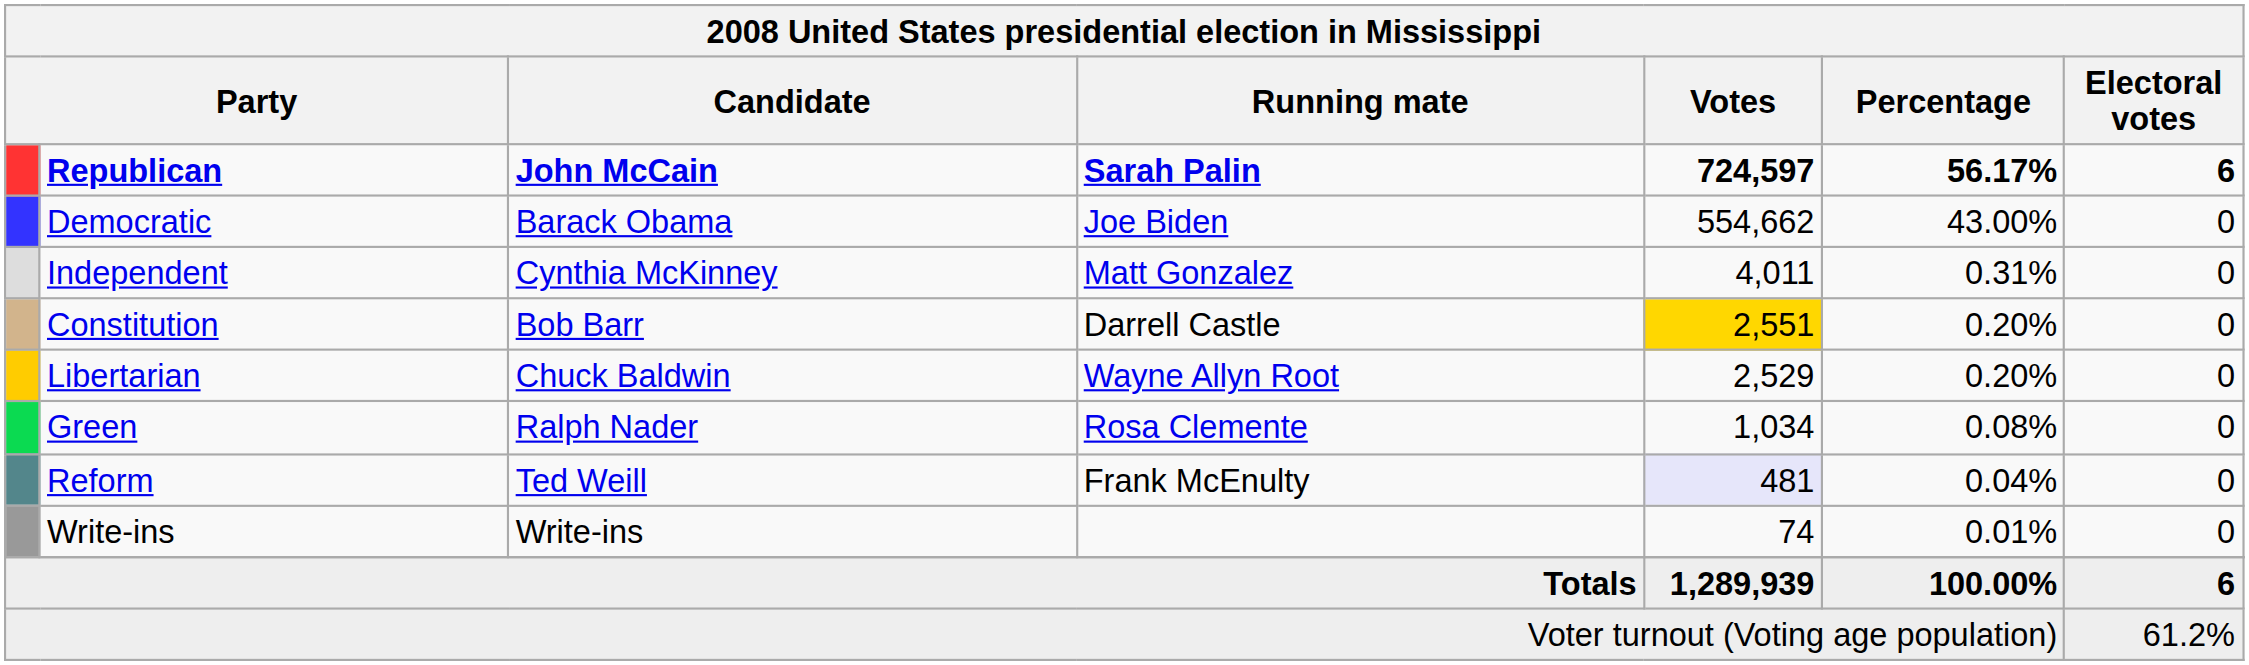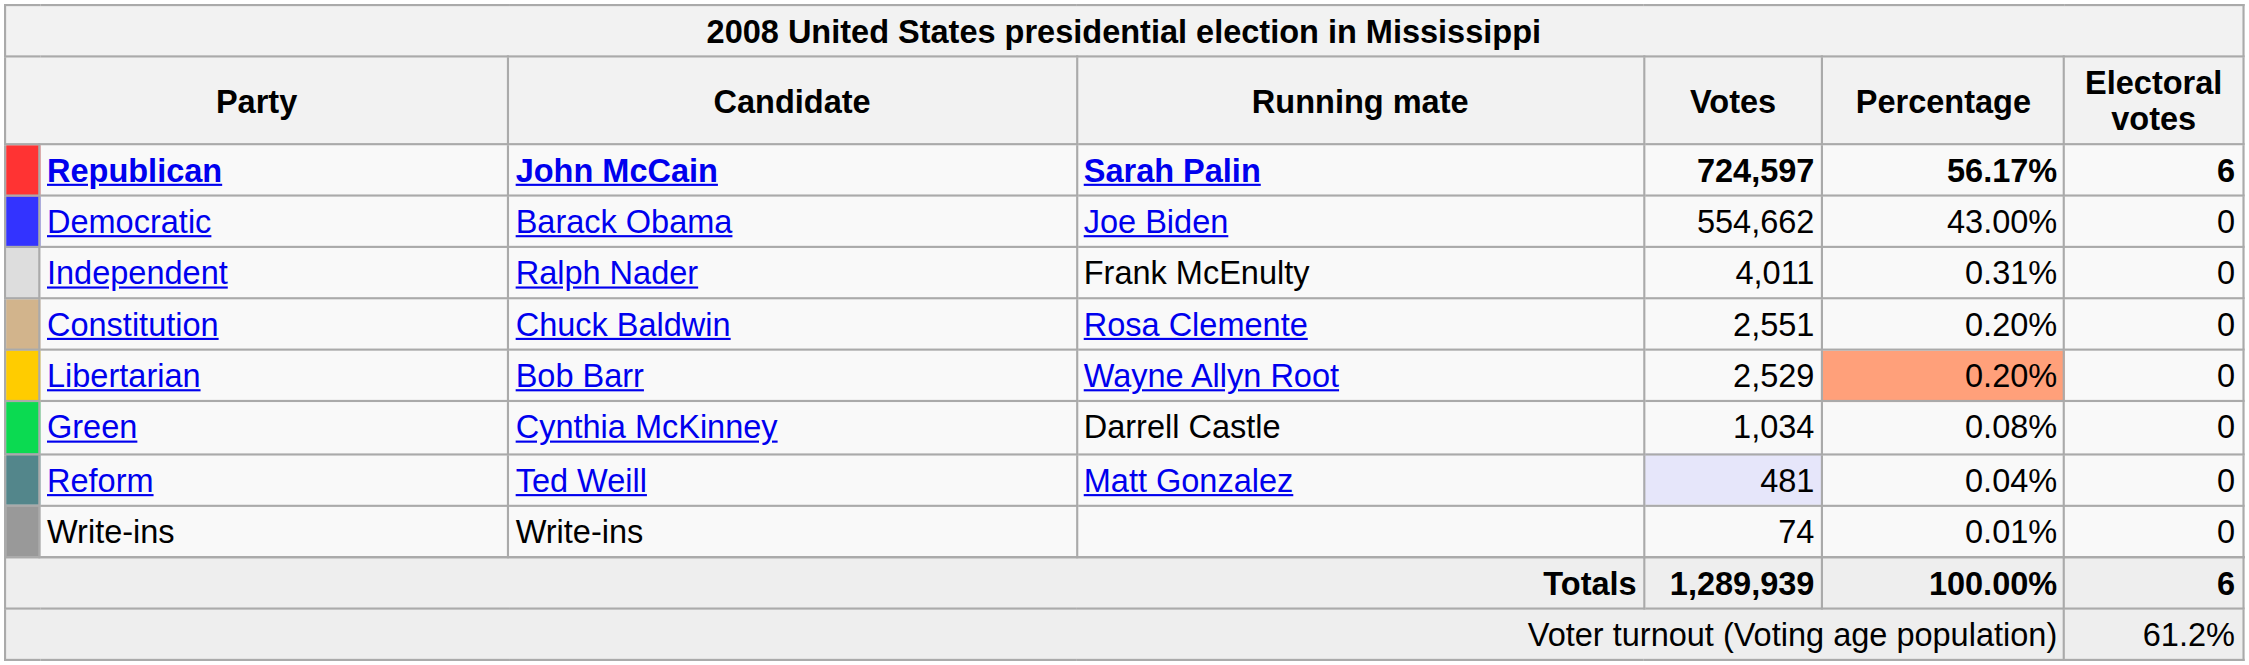 <table class="wikitable" style="font-size: 95%;">
 <tr>
 <th colspan="7">2008 United States presidential election in Mississippi</th>
 </tr>
 <tr>
 <th colspan="2" style="width: 15em">Party</th>
 <th style="width: 17em">Candidate</th>
 <th style="width: 17em">Running mate</th>
 <th style="width: 5em">Votes</th>
 <th style="width: 7em">Percentage</th>
 <th style="width: 5em">Electoral votes</th>
 </tr>
 <tr>
 <th style="background-color:#FF3333; width: 3px"></th>
 <td style="width: 130px"><strong><a href='#'>Republican</a></strong></td>
 <td><strong><a href='#'>John McCain</a></strong></td>
 <td><strong><a href='#'>Sarah Palin</a></strong></td>
 <td align="right"><strong>724,597</strong></td>
 <td align="right"><strong>56.17%</strong></td>
 <td align="right"><strong>6</strong></td>
 </tr>
 <tr>
 <th style="background-color:#3333FF; width: 3px"></th>
 <td style="width: 130px"><a href='#'>Democratic</a></td>
 <td><a href='#'>Barack Obama</a></td>
 <td><a href='#'>Joe Biden</a></td>
 <td align="right">554,662</td>
 <td align="right">43.00%</td>
 <td align="right">0</td>
 </tr>
 <tr>
 <th style="background-color:#DDDDDD; width: 3px"></th>
 <td style="width: 130px"><a href='#'>Independent</a></td>
-<td><a href='#'>Cynthia McKinney</a></td>
-<td><a href='#'>Matt Gonzalez</a></td>
+<td><a href='#'>Ralph Nader</a></td>
+<td>Frank McEnulty</td>
 <td align="right">4,011</td>
 <td align="right">0.31%</td>
 <td align="right">0</td>
 </tr>
 <tr>
 <th style="background-color:#D2B48C; width: 3px"></th>
 <td style="width: 130px"><a href='#'>Constitution</a></td>
-<td><a href='#'>Bob Barr</a></td>
-<td>Darrell Castle</td>
-<td align="right" style="background: gold;">2,551</td>
+<td><a href='#'>Chuck Baldwin</a></td>
+<td><a href='#'>Rosa Clemente</a></td>
+<td align="right">2,551</td>
 <td align="right">0.20%</td>
 <td align="right">0</td>
 </tr>
 <tr>
 <th style="background-color:#FFCC00; width: 3px"></th>
 <td style="width: 130px"><a href='#'>Libertarian</a></td>
-<td><a href='#'>Chuck Baldwin</a></td>
+<td><a href='#'>Bob Barr</a></td>
 <td><a href='#'>Wayne Allyn Root</a></td>
 <td align="right">2,529</td>
-<td align="right">0.20%</td>
+<td align="right" style="background: lightsalmon;">0.20%</td>
 <td align="right">0</td>
 </tr>
 <tr>
 <th style="background-color:#0BDA51; width: 3px"></th>
 <td style="width: 130px"><a href='#'>Green</a></td>
-<td><a href='#'>Ralph Nader</a></td>
-<td><a href='#'>Rosa Clemente</a></td>
+<td><a href='#'>Cynthia McKinney</a></td>
+<td>Darrell Castle</td>
 <td align="right">1,034</td>
 <td align="right">0.08%</td>
 <td align="right">0</td>
 </tr>
 <tr>
 <th style="background-color:#53868B; width: 3px"></th>
 <td style="width: 130px"><a href='#'>Reform</a></td>
 <td><a href='#'>Ted Weill</a></td>
-<td>Frank McEnulty</td>
+<td><a href='#'>Matt Gonzalez</a></td>
 <td align="right" style="background: lavender;">481</td>
 <td align="right">0.04%</td>
 <td align="right">0</td>
 </tr>
 <tr>
 <th style="background-color:#999999; width: 3px"></th>
 <td style="width: 130px">Write-ins</td>
 <td>Write-ins</td>
 <td></td>
 <td align="right">74</td>
 <td align="right">0.01%</td>
 <td align="right">0</td>
 </tr>
 <tr>
 </tr>
 <tr bgcolor="#EEEEEE">
 <td colspan="4" align="right"><strong>Totals</strong></td>
 <td align="right"><strong>1,289,939</strong></td>
 <td align="right"><strong>100.00%</strong></td>
 <td align="right"><strong>6</strong></td>
 </tr>
 <tr bgcolor="#EEEEEE">
 <td colspan="6" align="right">Voter turnout (Voting age population)</td>
 <td colspan="1" align="right">61.2%</td>
 </tr>
 </table>
